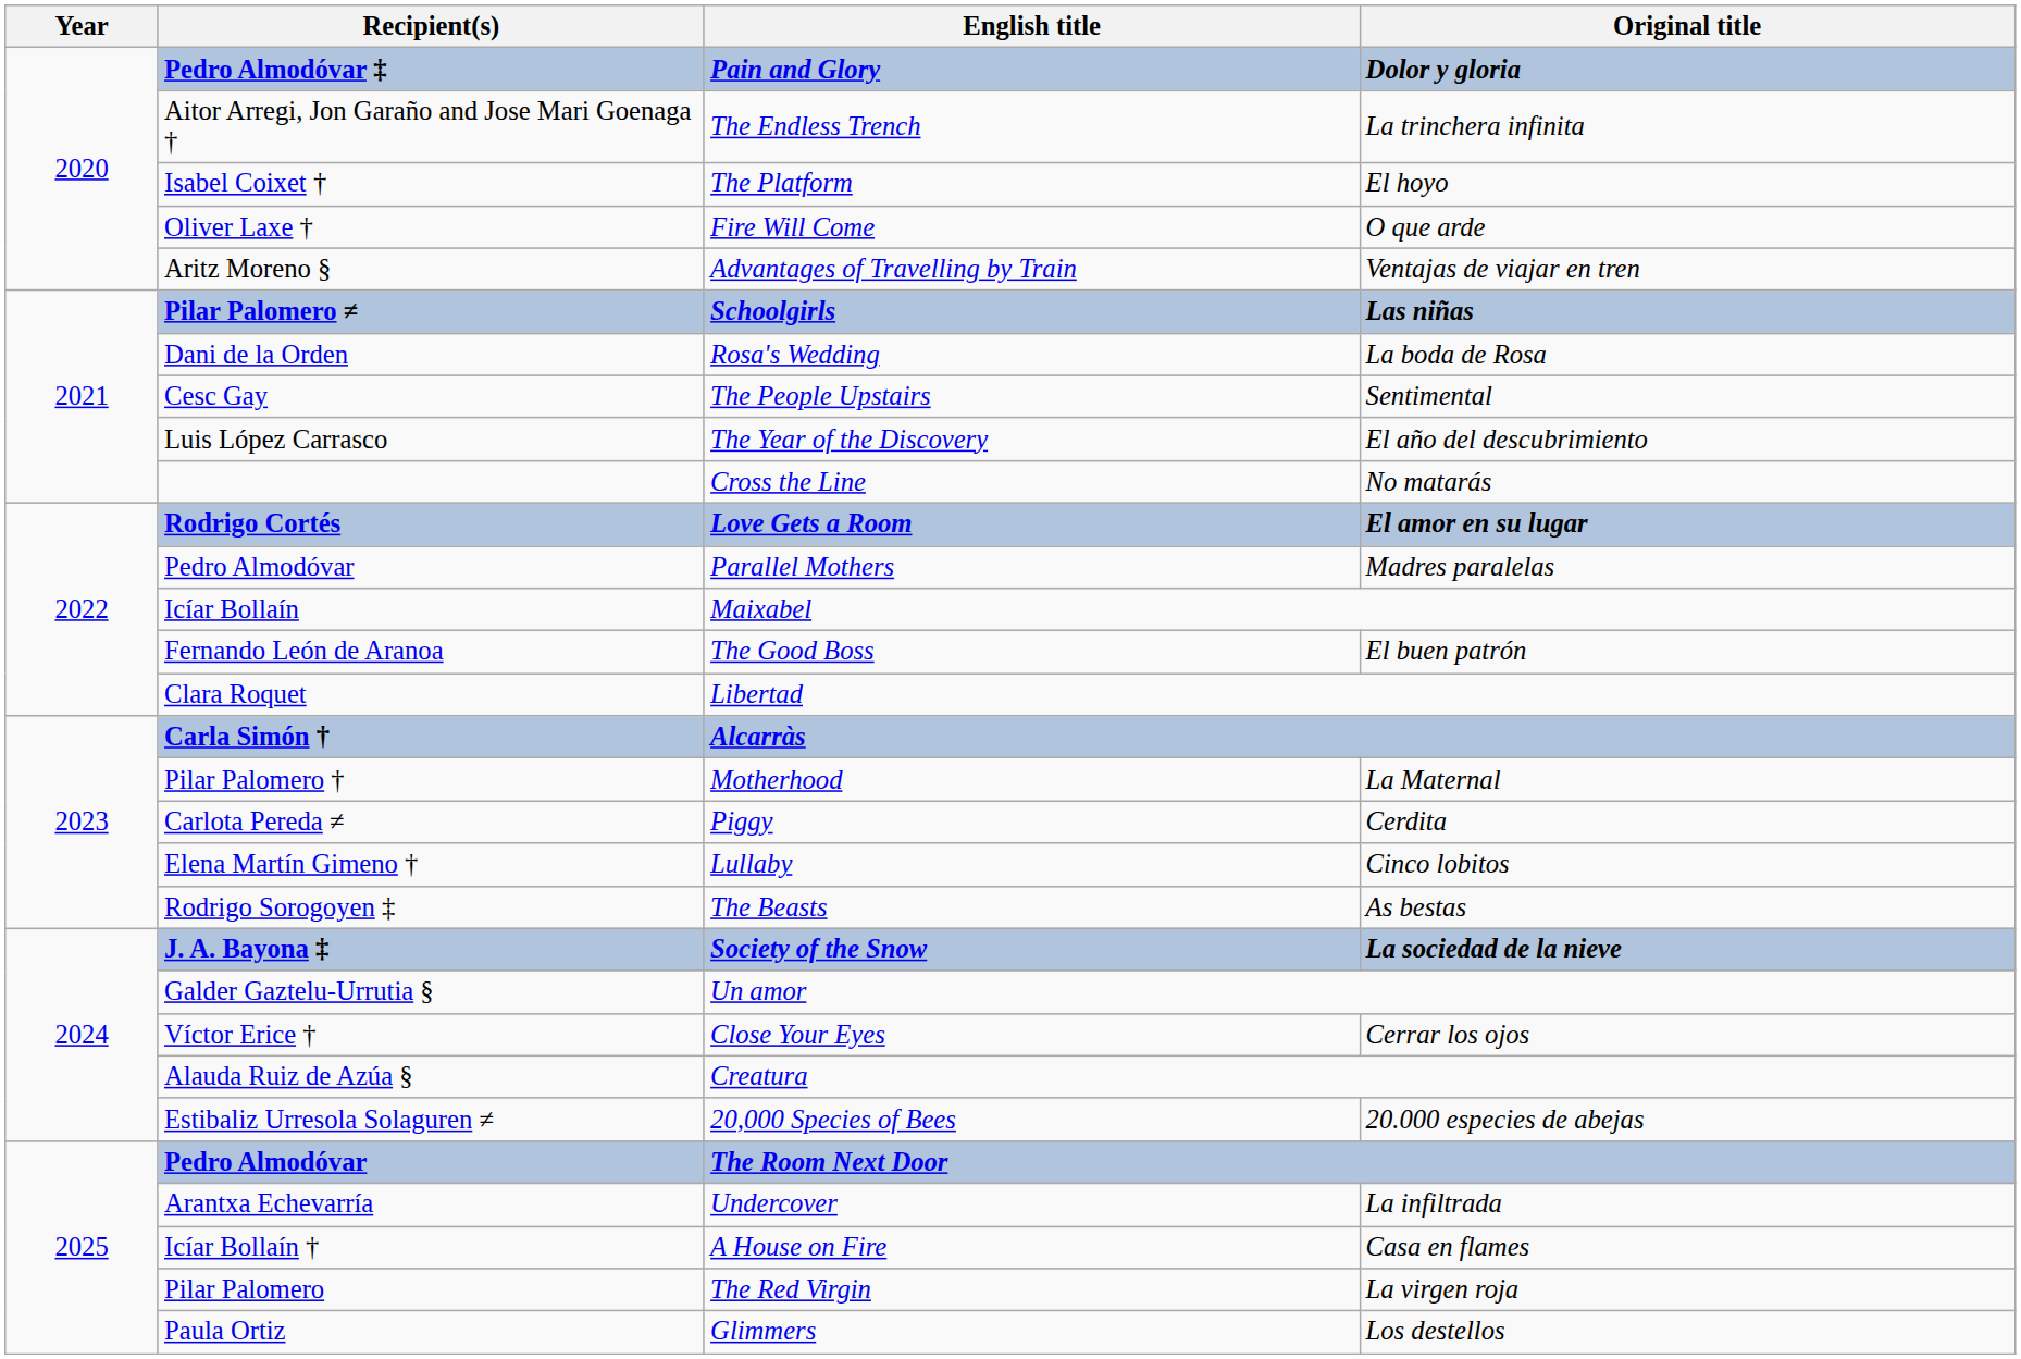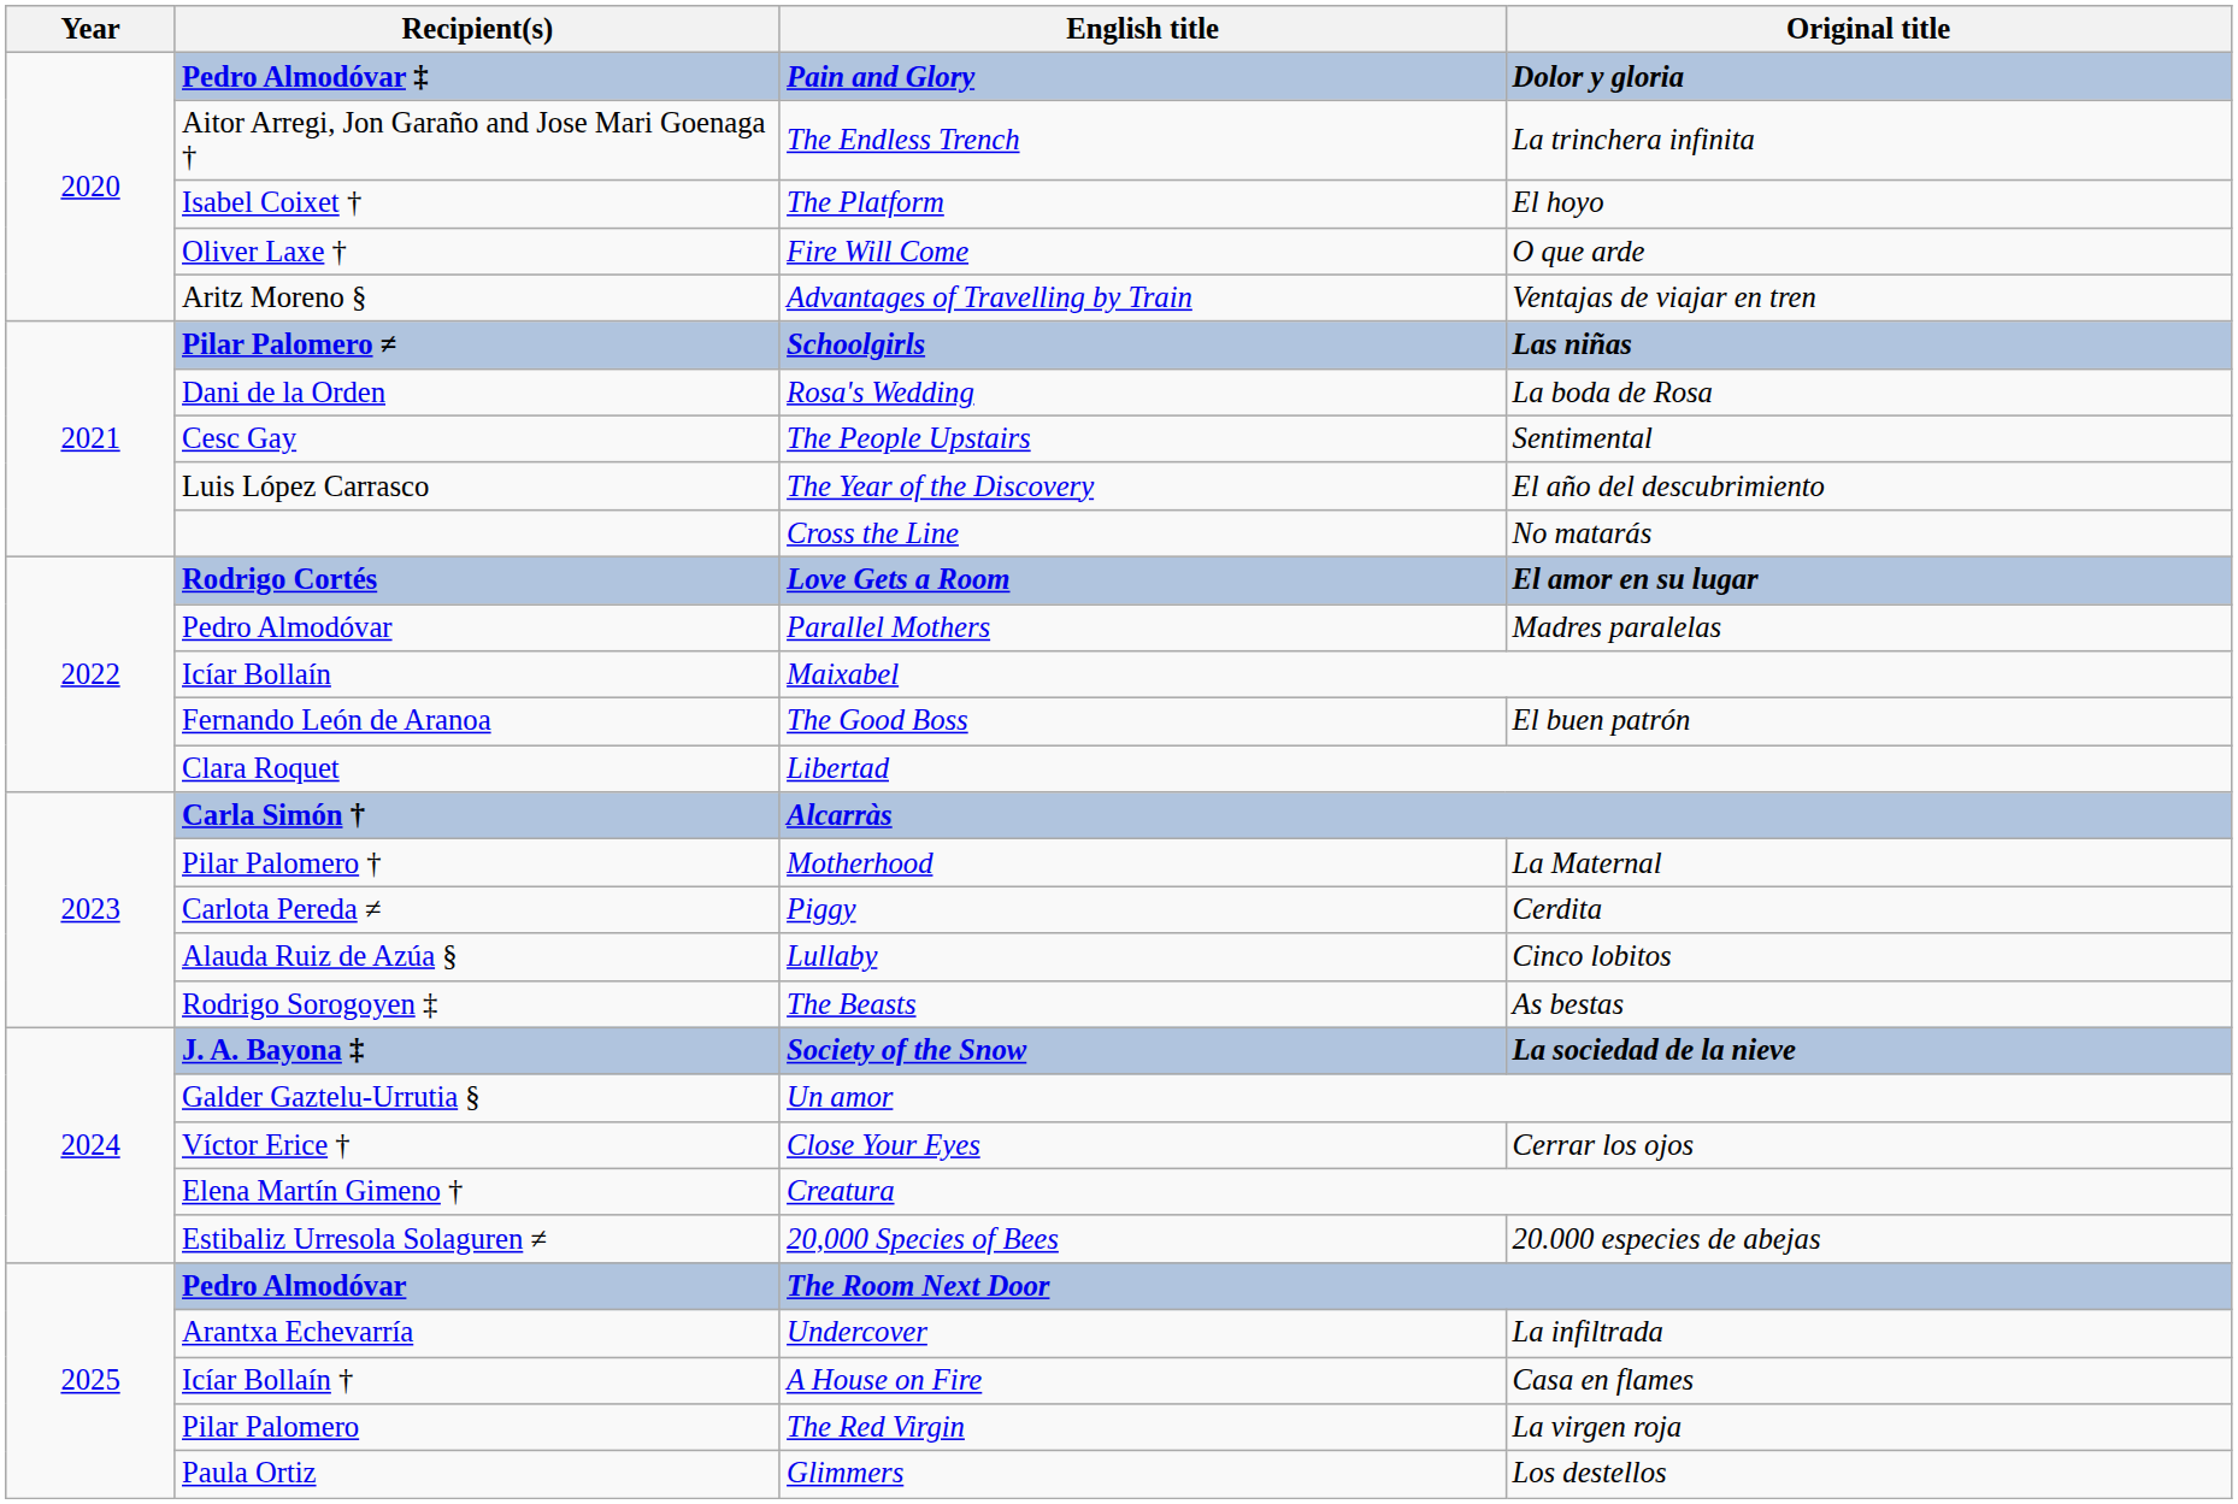 <table class="wikitable" width="95%" cellpadding="5">
 <tr>
 <th width="7%">Year</th>
 <th width="25%">Recipient(s)</th>
 <th width="30%">English title</th>
 <th width="30%">Original title</th>
 </tr>
 <tr>
 <td rowspan=5 style="text-align:center"><a href='#'>2020</a><br></td>
 <td style="background:#B0C4DE;"><strong><a href='#'>Pedro Almodóvar</a> ‡</strong></td>
 <td style="background:#B0C4DE;"><strong><em><a href='#'>Pain and Glory</a></em></strong></td>
 <td style="background:#B0C4DE;"><strong><em>Dolor y gloria</em></strong></td>
 </tr>
 <tr>
 <td>Aitor Arregi, Jon Garaño and Jose Mari Goenaga †</td>
 <td><em><a href='#'>The Endless Trench</a></em></td>
 <td><em>La trinchera infinita</em></td>
 </tr>
 <tr>
 <td><a href='#'>Isabel Coixet</a> †</td>
 <td><em><a href='#'>The Platform</a></em></td>
 <td><em>El hoyo</em></td>
 </tr>
 <tr>
 <td><a href='#'>Oliver Laxe</a> †</td>
 <td><em><a href='#'>Fire Will Come</a></em></td>
 <td><em>O que arde</em></td>
 </tr>
 <tr>
 <td>Aritz Moreno §</td>
 <td><em><a href='#'>Advantages of Travelling by Train</a></em></td>
 <td><em>Ventajas de viajar en tren</em></td>
 </tr>
 <tr>
 <td rowspan=5 style="text-align:center"><a href='#'>2021</a><br></td>
 <td style="background:#B0C4DE;"><strong><a href='#'>Pilar Palomero</a> ≠</strong></td>
 <td style="background:#B0C4DE;"><strong><em><a href='#'>Schoolgirls</a></em></strong></td>
 <td style="background:#B0C4DE;"><strong><em>Las niñas</em></strong></td>
 </tr>
 <tr>
 <td><a href='#'>Dani de la Orden</a></td>
 <td><em><a href='#'>Rosa's Wedding</a></em></td>
 <td><em>La boda de Rosa</em></td>
 </tr>
 <tr>
 <td><a href='#'>Cesc Gay</a></td>
 <td><em><a href='#'>The People Upstairs</a></em></td>
 <td><em>Sentimental</em></td>
 </tr>
 <tr>
 <td>Luis López Carrasco</td>
 <td><em><a href='#'>The Year of the Discovery</a></em></td>
 <td><em>El año del descubrimiento</em></td>
 </tr>
 <tr>
 <td></td>
 <td><em><a href='#'>Cross the Line</a></em></td>
 <td><em>No matarás</em></td>
 </tr>
 <tr>
 <td rowspan=5 style="text-align:center"><a href='#'>2022</a><br></td>
 <td style="background:#B0C4DE;"><strong><a href='#'>Rodrigo Cortés</a></strong></td>
 <td style="background:#B0C4DE;"><strong><em><a href='#'>Love Gets a Room</a></em></strong></td>
 <td style="background:#B0C4DE;"><strong><em>El amor en su lugar</em></strong></td>
 </tr>
 <tr>
 <td><a href='#'>Pedro Almodóvar</a></td>
 <td><em><a href='#'>Parallel Mothers</a></em></td>
 <td><em>Madres paralelas</em></td>
 </tr>
 <tr>
 <td><a href='#'>Icíar Bollaín</a></td>
 <td colspan="2"><em><a href='#'>Maixabel</a></em></td>
 </tr>
 <tr>
 <td><a href='#'>Fernando León de Aranoa</a></td>
 <td><em><a href='#'>The Good Boss</a></em></td>
 <td><em>El buen patrón</em></td>
 </tr>
 <tr>
 <td><a href='#'>Clara Roquet</a></td>
 <td colspan="2"><em><a href='#'>Libertad</a></em></td>
 </tr>
 <tr>
 <td rowspan=5 style="text-align:center"><a href='#'>2023</a><br></td>
 <td style="background:#B0C4DE;"><strong><a href='#'>Carla Simón</a> †</strong></td>
 <td colspan="2" style="background:#B0C4DE;"><strong><em><a href='#'>Alcarràs</a></em></strong></td>
 </tr>
 <tr>
 <td><a href='#'>Pilar Palomero</a> †</td>
 <td><em><a href='#'>Motherhood</a></em></td>
 <td><em>La Maternal</em></td>
 </tr>
 <tr>
 <td><a href='#'>Carlota Pereda</a> ≠</td>
 <td><em><a href='#'>Piggy</a></em></td>
 <td><em>Cerdita</em></td>
 </tr>
 <tr>
-<td><a href='#'>Elena Martín Gimeno</a> †</td>
+<td><a href='#'>Alauda Ruiz de Azúa</a> §</td>
 <td><em><a href='#'>Lullaby</a></em></td>
 <td><em>Cinco lobitos</em></td>
 </tr>
 <tr>
 <td><a href='#'>Rodrigo Sorogoyen</a> ‡</td>
 <td><em><a href='#'>The Beasts</a></em></td>
 <td><em>As bestas</em></td>
 </tr>
 <tr>
 <td rowspan=5 style="text-align:center"><a href='#'>2024</a><br></td>
 <td style="background:#B0C4DE;"><strong><a href='#'>J. A. Bayona</a> ‡</strong></td>
 <td style="background:#B0C4DE;"><strong><em><a href='#'>Society of the Snow</a></em></strong></td>
 <td style="background:#B0C4DE;"><strong><em>La sociedad de la nieve</em></strong></td>
 </tr>
 <tr>
 <td><a href='#'>Galder Gaztelu-Urrutia</a> §</td>
 <td colspan="2"><em><a href='#'>Un amor</a></em></td>
 </tr>
 <tr>
 <td><a href='#'>Víctor Erice</a> †</td>
 <td><em><a href='#'>Close Your Eyes</a></em></td>
 <td><em>Cerrar los ojos</em></td>
 </tr>
 <tr>
-<td><a href='#'>Alauda Ruiz de Azúa</a> §</td>
+<td><a href='#'>Elena Martín Gimeno</a> †</td>
 <td colspan="2"><em><a href='#'>Creatura</a></em></td>
 </tr>
 <tr>
 <td><a href='#'>Estibaliz Urresola Solaguren</a> ≠</td>
 <td><em><a href='#'>20,000 Species of Bees</a></em></td>
 <td><em>20.000 especies de abejas</em></td>
 </tr>
 <tr>
 <td rowspan=5 style="text-align:center"><a href='#'>2025</a><br></td>
 <td style="background:#B0C4DE;"><strong><a href='#'>Pedro Almodóvar</a></strong></td>
 <td colspan="2" style="background:#B0C4DE;"><strong><em><a href='#'>The Room Next Door</a></em></strong></td>
 </tr>
 <tr>
 <td><a href='#'>Arantxa Echevarría</a></td>
 <td><em><a href='#'>Undercover</a></em></td>
 <td><em>La infiltrada</em></td>
 </tr>
 <tr>
 <td><a href='#'>Icíar Bollaín</a> †</td>
 <td><em><a href='#'>A House on Fire</a></em></td>
 <td><em>Casa en flames</em></td>
 </tr>
 <tr>
 <td><a href='#'>Pilar Palomero</a></td>
 <td><em><a href='#'>The Red Virgin</a></em></td>
 <td><em>La virgen roja</em></td>
 </tr>
 <tr>
 <td><a href='#'>Paula Ortiz</a></td>
 <td><em><a href='#'>Glimmers</a></em></td>
 <td><em>Los destellos</em></td>
 </tr>
 </table>
